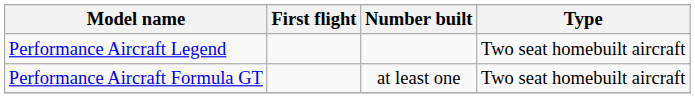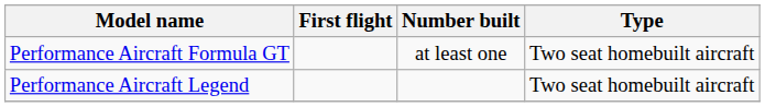 <table class="wikitable" align=center>
 <tr>
 </tr>
 <tr style="background:#efefef;">
 <th>Model name</th>
 <th>First flight</th>
 <th>Number built</th>
 <th>Type</th>
 </tr>
 <tr>
+<td align=left><a href='#'>Performance Aircraft Formula GT</a></td>
+<td align=center></td>
+<td align=center>at least one</td>
+<td align=left>Two seat homebuilt aircraft</td>
+</tr>
+<tr>
 <td align=left><a href='#'>Performance Aircraft Legend</a></td>
 <td align=center></td>
 <td align=center></td>
 <td align=left>Two seat homebuilt aircraft</td>
 </tr>
 <tr>
-<td align=left><a href='#'>Performance Aircraft Formula GT</a></td>
-<td align=center></td>
-<td align=center>at least one</td>
-<td align=left>Two seat homebuilt aircraft</td>
-</tr>
-<tr>
 </tr>
 </table>
